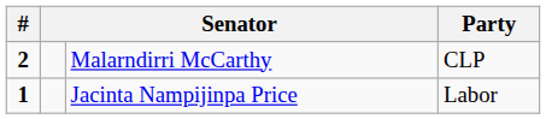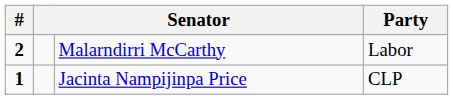 <table class="wikitable" style="float:right;clear:right;width:30%">
 <tr>
 <th>#</th>
 <th colspan="2">Senator</th>
 <th>Party</th>
 </tr>
 <tr>
 <td align=center><strong>2</strong></td>
 <td> </td>
 <td><a href='#'>Malarndirri McCarthy</a></td>
-<td>CLP</td>
+<td>Labor</td>
 </tr>
 <tr>
 <td align=center><strong>1</strong></td>
 <td> </td>
 <td><a href='#'>Jacinta Nampijinpa Price</a></td>
-<td>Labor</td>
+<td>CLP</td>
 </tr>
 </table>
